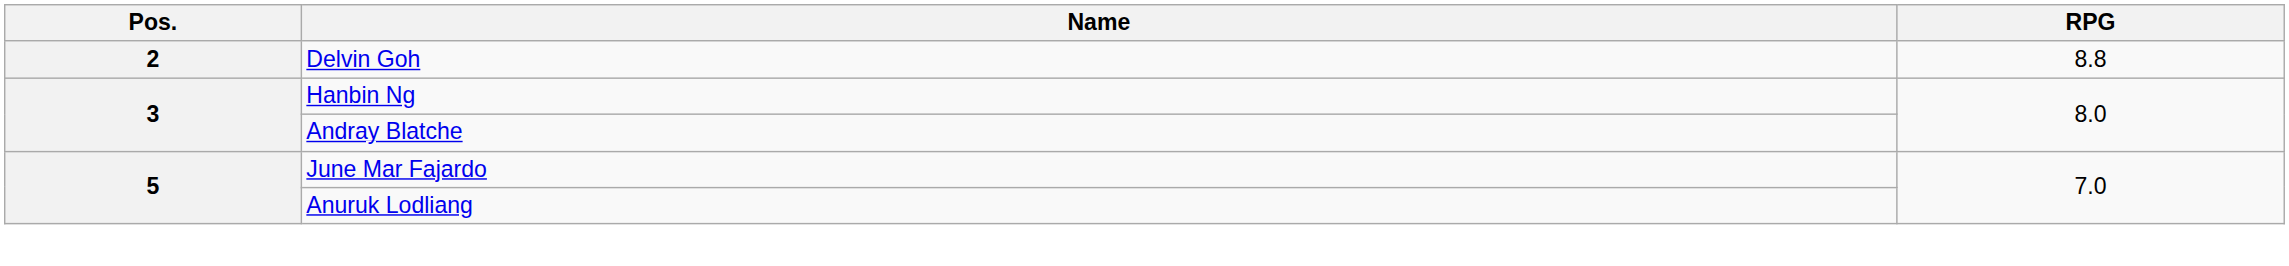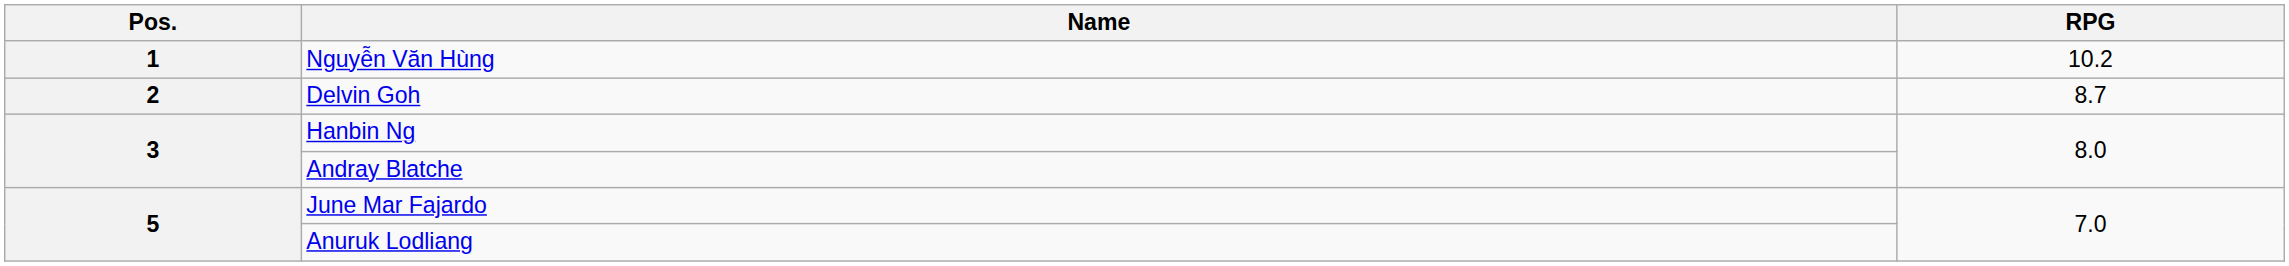 <table class=wikitable width=100% style="text-align:center;">
 <tr>
 <th width="13%">Pos.</th>
 <th width="70%">Name</th>
 <th width="17%">RPG</th>
 </tr>
 <tr>
+<th>1</th>
+<td align=left> <a href='#'>Nguyễn Văn Hùng</a></td>
+<td>10.2</td>
+</tr>
+<tr>
 <th>2</th>
 <td align=left> <a href='#'>Delvin Goh</a></td>
-<td>8.8</td>
+<td>8.7</td>
 </tr>
 <tr>
 <th rowspan=2>3</th>
 <td align=left> <a href='#'>Hanbin Ng</a></td>
 <td rowspan=2>8.0</td>
 </tr>
 <tr>
 <td align=left> <a href='#'>Andray Blatche</a></td>
 </tr>
 <tr>
 <th rowspan=2>5</th>
 <td align=left> <a href='#'>June Mar Fajardo</a></td>
 <td rowspan=2>7.0</td>
 </tr>
 <tr>
 <td align=left> <a href='#'>Anuruk Lodliang</a></td>
 </tr>
 </table>
